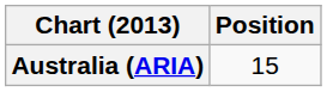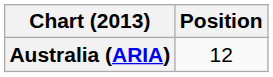 <table class="wikitable plainrowheaders">
 <tr>
 <th scope="col">Chart (2013)</th>
 <th scope="col">Position</th>
 </tr>
 <tr>
 <th scope="row">Australia (<a href='#'>ARIA</a>)</th>
-<td style="text-align:center;">15</td>
+<td style="text-align:center;">12</td>
 </tr>
 </table>
